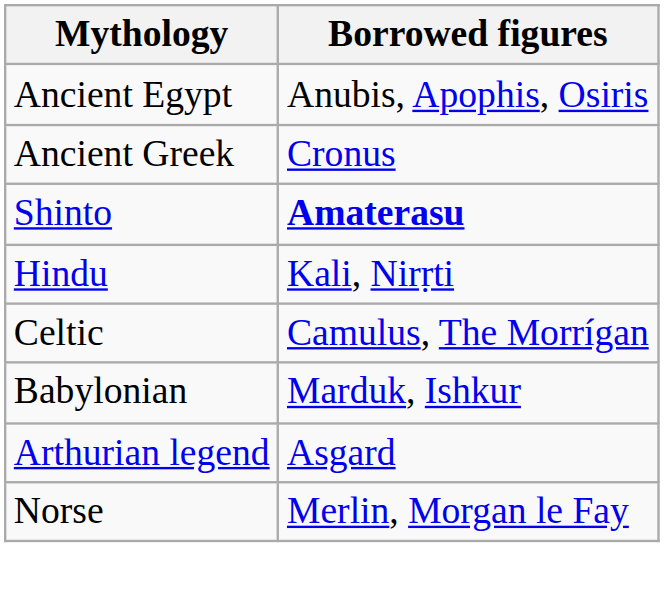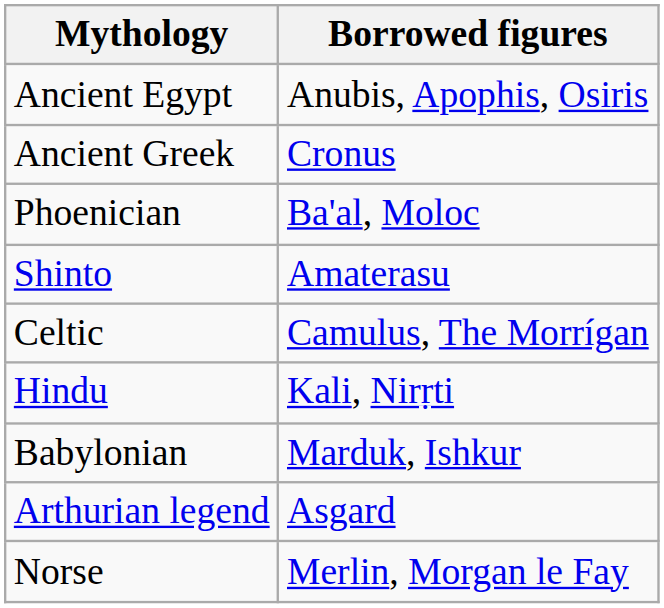 <table class="wikitable">
 <tr>
 <th>Mythology</th>
 <th>Borrowed figures</th>
 </tr>
 <tr>
 <td>Ancient Egypt</td>
 <td>Anubis, <a href='#'>Apophis</a>, <a href='#'>Osiris</a></td>
 </tr>
 <tr>
 <td>Ancient Greek</td>
 <td><a href='#'>Cronus</a></td>
 </tr>
 <tr>
+<td>Phoenician</td>
+<td><a href='#'>Ba'al</a>, <a href='#'>Moloc</a></td>
+</tr>
+<tr>
 <td><a href='#'>Shinto</a></td>
-<td><strong><a href='#'>Amaterasu</a></strong></td>
+<td><a href='#'>Amaterasu</a></td>
+</tr>
+<tr>
+<td>Celtic</td>
+<td><a href='#'>Camulus</a>, <a href='#'>The Morrígan</a></td>
 </tr>
 <tr>
 <td><a href='#'>Hindu</a></td>
 <td><a href='#'>Kali</a>, <a href='#'>Nirṛti</a></td>
-</tr>
-<tr>
-<td>Celtic</td>
-<td><a href='#'>Camulus</a>, <a href='#'>The Morrígan</a></td>
 </tr>
 <tr>
 <td>Babylonian</td>
 <td><a href='#'>Marduk</a>, <a href='#'>Ishkur</a></td>
 </tr>
 <tr>
 <td><a href='#'>Arthurian legend</a></td>
 <td><a href='#'>Asgard</a></td>
 </tr>
 <tr>
 <td>Norse</td>
 <td><a href='#'>Merlin</a>, <a href='#'>Morgan le Fay</a></td>
 </tr>
 </table>
